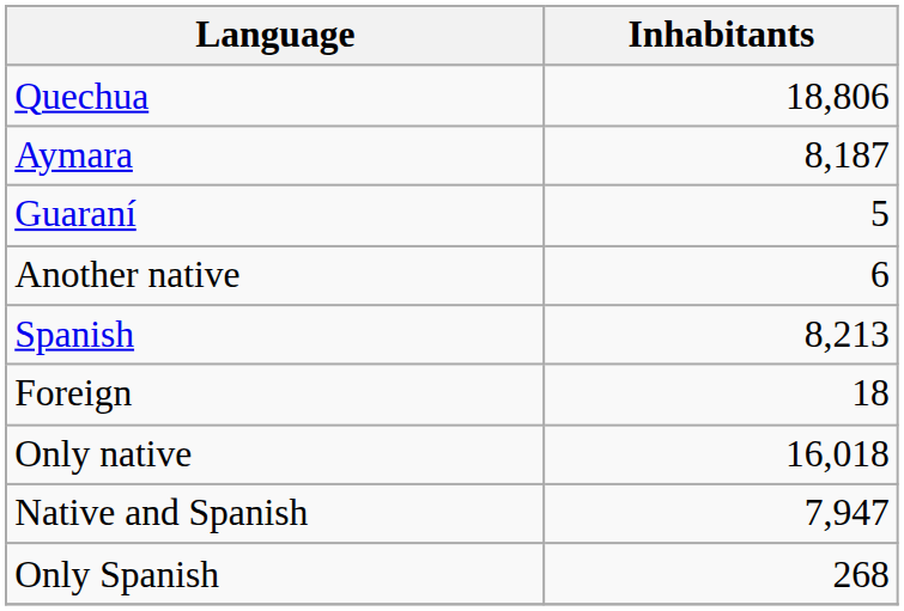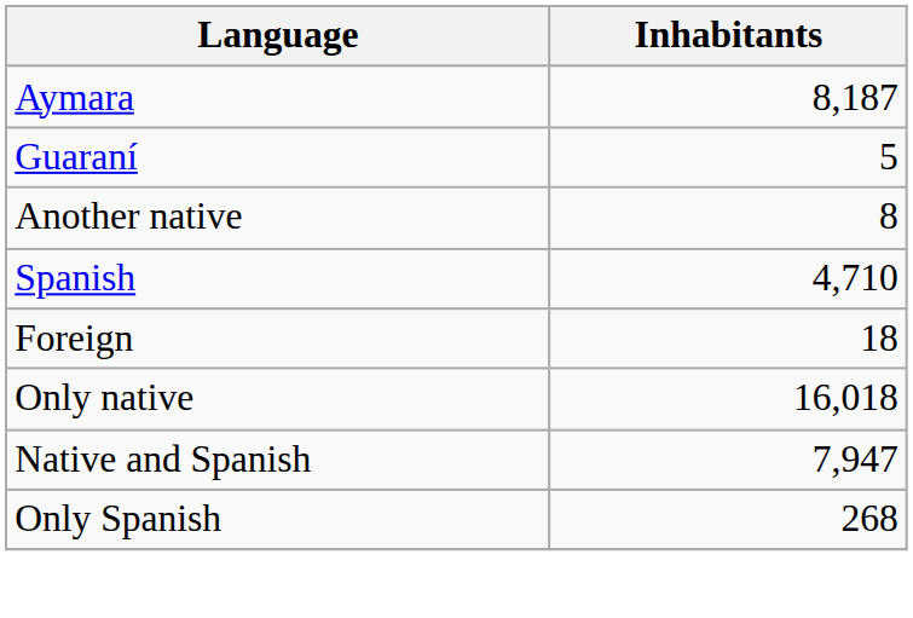 <table class="wikitable" border="1" style="width:30%;" border="1">
 <tr bgcolor=silver>
 <th><strong>Language</strong></th>
 <th><strong>Inhabitants</strong></th>
-</tr>
-<tr>
-<td><a href='#'>Quechua</a></td>
-<td align="right">18,806</td>
 </tr>
 <tr>
 <td><a href='#'>Aymara</a></td>
 <td align="right">8,187</td>
 </tr>
 <tr>
 <td><a href='#'>Guaraní</a></td>
 <td align="right">5</td>
 </tr>
 <tr>
 <td>Another native</td>
-<td align="right">6</td>
+<td align="right">8</td>
 </tr>
 <tr>
 <td><a href='#'>Spanish</a></td>
-<td align="right">8,213</td>
+<td align="right">4,710</td>
 </tr>
 <tr>
 <td>Foreign</td>
 <td align="right">18</td>
 </tr>
 <tr>
 <td>Only native</td>
 <td align="right">16,018</td>
 </tr>
 <tr>
 <td>Native and Spanish</td>
 <td align="right">7,947</td>
 </tr>
 <tr>
 <td>Only Spanish</td>
 <td align="right">268</td>
 </tr>
 <tr>
 </tr>
 </table>
